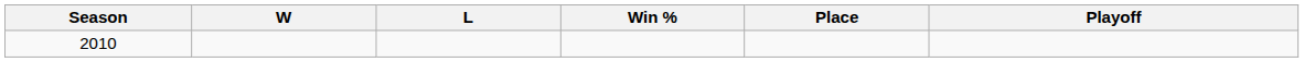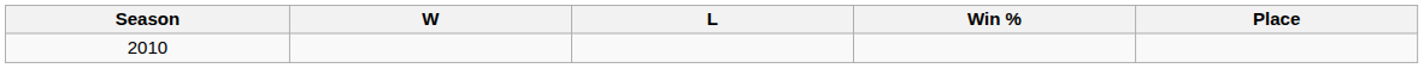 <table class="wikitable">
 <tr>
 <th bgcolor="#DDDDFF" width="5%">Season</th>
 <th bgcolor="#DDDDFF" width="5%">W</th>
 <th bgcolor="#DDDDFF" width="5%">L</th>
 <th bgcolor="#DDDDFF" width="5%">Win %</th>
 <th bgcolor="#DDDDFF" width="5%">Place</th>
-<th bgcolor="#DDDDFF" width="10%">Playoff</th>
 </tr>
 <tr align=center>
 <td>2010</td>
 <td></td>
 <td></td>
 <td></td>
 <td></td>
-<td></td>
 </tr>
 </table>
